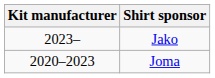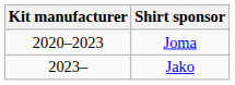 <table class="wikitable" style="text-align: center">
 <tr>
 <th>Kit manufacturer</th>
 <th>Shirt sponsor</th>
 </tr>
 <tr>
+<td>2020–2023</td>
+<td><a href='#'>Joma</a></td>
+</tr>
+<tr>
 <td>2023–</td>
 <td><a href='#'>Jako</a></td>
 </tr>
-<tr>
-<td>2020–2023</td>
-<td><a href='#'>Joma</a></td>
-</tr>
 </table>
